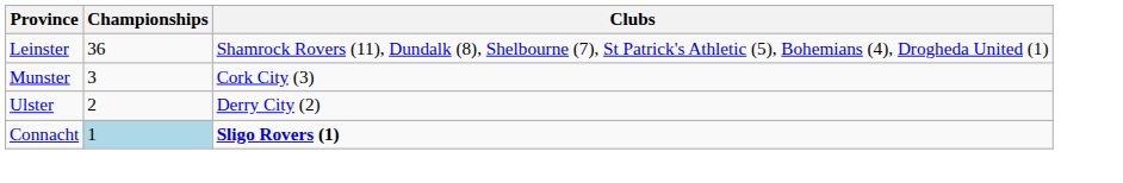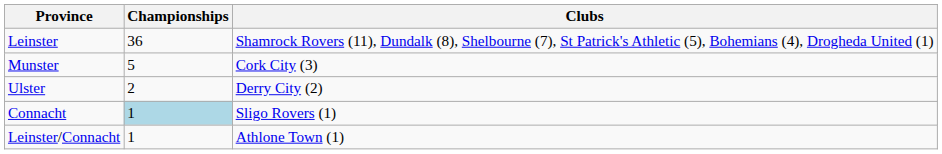 <table class="wikitable collapsible">
 <tr>
 <th>Province</th>
 <th>Championships</th>
 <th>Clubs</th>
 </tr>
 <tr>
 <td><a href='#'>Leinster</a></td>
 <td>36</td>
 <td><a href='#'>Shamrock Rovers</a> (11), <a href='#'>Dundalk</a> (8), <a href='#'>Shelbourne</a> (7), <a href='#'>St Patrick's Athletic</a> (5), <a href='#'>Bohemians</a> (4), <a href='#'>Drogheda United</a> (1)</td>
 </tr>
 <tr>
 <td><a href='#'>Munster</a></td>
-<td>3</td>
+<td>5</td>
 <td><a href='#'>Cork City</a> (3)</td>
 </tr>
 <tr>
 <td><a href='#'>Ulster</a></td>
 <td>2</td>
 <td><a href='#'>Derry City</a> (2)</td>
 </tr>
 <tr>
 <td><a href='#'>Connacht</a></td>
 <td style="background: lightblue;">1</td>
-<td><strong><a href='#'>Sligo Rovers</a> (1)</strong></td>
+<td><a href='#'>Sligo Rovers</a> (1)</td>
+</tr>
+<tr>
+<td><a href='#'>Leinster</a>/<a href='#'>Connacht</a></td>
+<td>1</td>
+<td><a href='#'>Athlone Town</a> (1)</td>
 </tr>
 </table>
